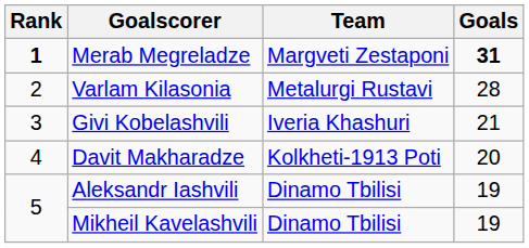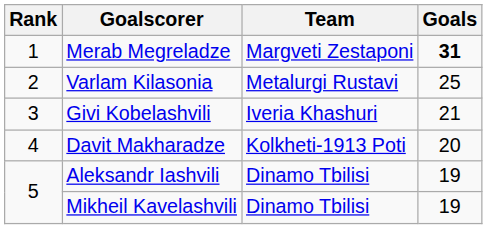 <table class="wikitable">
 <tr>
 <th>Rank</th>
 <th>Goalscorer</th>
 <th>Team</th>
 <th>Goals</th>
 </tr>
 <tr>
-<td align="center"><strong>1</strong></td>
+<td align="center">1</td>
 <td> <a href='#'>Merab Megreladze</a></td>
 <td><a href='#'>Margveti Zestaponi</a></td>
 <td align="center"><strong>31</strong></td>
 </tr>
 <tr>
 <td align="center">2</td>
 <td> <a href='#'>Varlam Kilasonia</a></td>
 <td><a href='#'>Metalurgi Rustavi</a></td>
-<td align="center">28</td>
+<td align="center">25</td>
 </tr>
 <tr>
 <td align="center">3</td>
 <td> <a href='#'>Givi Kobelashvili</a></td>
 <td><a href='#'>Iveria Khashuri</a></td>
 <td align="center">21</td>
 </tr>
 <tr>
 <td align="center">4</td>
 <td> <a href='#'>Davit Makharadze</a></td>
 <td><a href='#'>Kolkheti-1913 Poti</a></td>
 <td align="center">20</td>
 </tr>
 <tr>
 <td rowspan=2 align="center">5</td>
 <td> <a href='#'>Aleksandr Iashvili</a></td>
 <td><a href='#'>Dinamo Tbilisi</a></td>
 <td align="center">19</td>
 </tr>
 <tr>
 <td> <a href='#'>Mikheil Kavelashvili</a></td>
 <td><a href='#'>Dinamo Tbilisi</a></td>
 <td align="center">19</td>
 </tr>
 </table>
